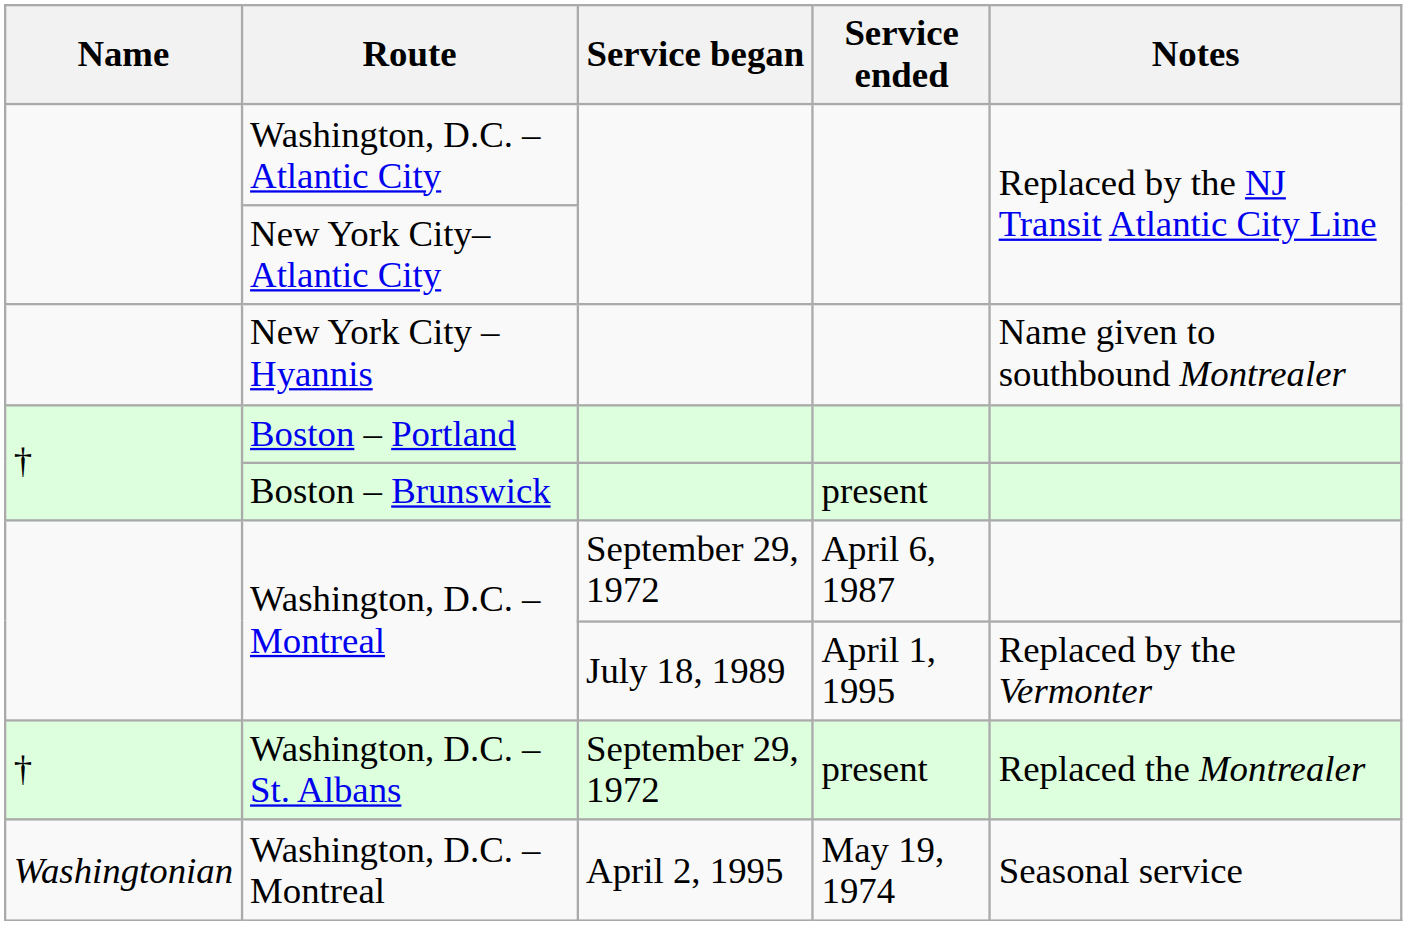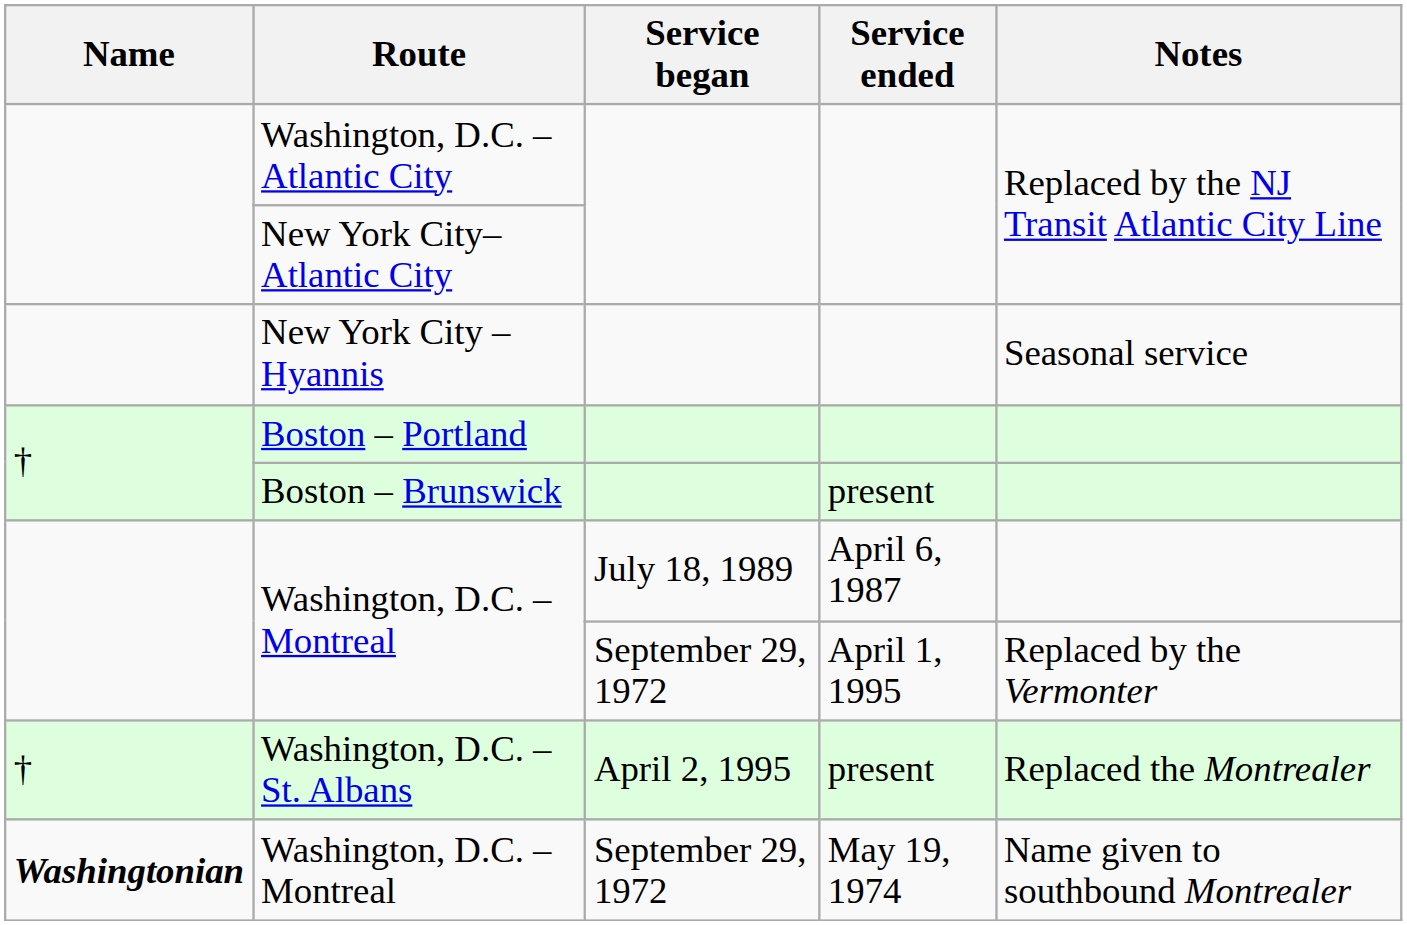 <table class="wikitable">
 <tr>
 <th scope="col">Name</th>
 <th scope="col">Route</th>
 <th scope="col">Service began</th>
 <th scope="col">Service ended</th>
 <th>Notes</th>
 </tr>
 <tr>
 <td rowspan=2></td>
 <td>Washington, D.C. – <a href='#'>Atlantic City</a></td>
 <td rowspan=2></td>
 <td rowspan=2></td>
 <td rowspan=2>Replaced by the <a href='#'>NJ Transit</a> <a href='#'>Atlantic City Line</a></td>
 </tr>
 <tr>
 <td>New York City–<a href='#'>Atlantic City</a></td>
 </tr>
 <tr>
 <td></td>
 <td>New York City – <a href='#'>Hyannis</a></td>
 <td></td>
 <td></td>
-<td>Name given to southbound <em>Montrealer</em></td>
+<td>Seasonal service</td>
 </tr>
 <tr bgcolor="ddffdd">
 <td rowspan=2> †</td>
 <td><a href='#'>Boston</a> – <a href='#'>Portland</a></td>
 <td></td>
 <td></td>
 <td></td>
 </tr>
 <tr bgcolor="ddffdd">
 <td>Boston – <a href='#'>Brunswick</a></td>
 <td></td>
 <td>present</td>
 <td></td>
 </tr>
 <tr>
 <td rowspan="2"></td>
 <td rowspan="2">Washington, D.C. – <a href='#'>Montreal</a></td>
-<td>September 29, 1972</td>
+<td>July 18, 1989</td>
 <td>April 6, 1987</td>
 <td></td>
 </tr>
 <tr>
-<td>July 18, 1989</td>
+<td>September 29, 1972</td>
 <td>April 1, 1995</td>
 <td>Replaced by the <em>Vermonter</em></td>
 </tr>
 <tr bgcolor="ddffdd">
 <td> †</td>
 <td>Washington, D.C. – <a href='#'>St. Albans</a></td>
-<td>September 29, 1972</td>
+<td>April 2, 1995</td>
 <td>present</td>
 <td>Replaced the <em>Montrealer</em></td>
 </tr>
 <tr>
-<td><em>Washingtonian</em></td>
+<td><strong><em>Washingtonian</em></strong></td>
 <td>Washington, D.C. – Montreal</td>
-<td>April 2, 1995</td>
+<td>September 29, 1972</td>
 <td>May 19, 1974</td>
-<td>Seasonal service</td>
+<td>Name given to southbound <em>Montrealer</em></td>
 </tr>
 </table>
